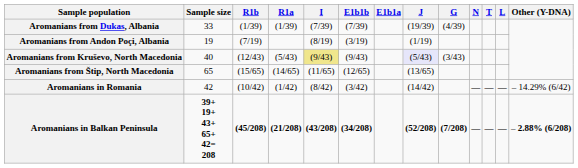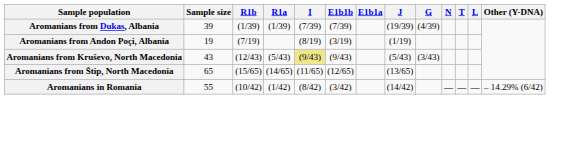 <table class="wikitable sortable" style="text-align:center; font-size: 84%">
 <tr>
 <th>Sample population</th>
 <th>Sample size</th>
 <th><a href='#'>R1b</a></th>
 <th><a href='#'>R1a</a></th>
 <th><a href='#'>I</a></th>
 <th><a href='#'>E1b1b</a></th>
 <th><a href='#'>E1b1a</a></th>
 <th><a href='#'>J</a></th>
 <th><a href='#'>G</a></th>
 <th><a href='#'>N</a></th>
 <th><a href='#'>T</a></th>
 <th><a href='#'>L</a></th>
 <th>Other (Y-DNA)</th>
 </tr>
 <tr>
 <th>Aromanians from <a href='#'>Dukas</a>, Albania</th>
-<td>33</td>
+<td>39</td>
 <td> (1/39)</td>
 <td> (1/39)</td>
 <td> (7/39)</td>
 <td> (7/39)</td>
 <td></td>
 <td> (19/39)</td>
 <td> (4/39)</td>
 <td></td>
 <td></td>
 <td></td>
 </tr>
 <tr>
 <th>Aromanians from Andon Poçi, Albania</th>
 <td>19</td>
 <td> (7/19)</td>
 <td></td>
 <td> (8/19)</td>
 <td> (3/19)</td>
 <td></td>
 <td> (1/19)</td>
 <td></td>
 <td></td>
 <td></td>
 <td></td>
 </tr>
 <tr>
 <th>Aromanians from Kruševo, North Macedonia</th>
-<td>40</td>
+<td>43</td>
 <td> (12/43)</td>
 <td> (5/43)</td>
 <td style="background: khaki;"> (9/43)</td>
 <td> (9/43)</td>
 <td></td>
-<td style="background: lavender;"> (5/43)</td>
+<td> (5/43)</td>
 <td> (3/43)</td>
 <td></td>
 <td></td>
 <td></td>
 </tr>
 <tr>
 <th>Aromanians from Štip, North Macedonia</th>
 <td>65</td>
 <td> (15/65)</td>
 <td> (14/65)</td>
 <td> (11/65)</td>
 <td> (12/65)</td>
 <td></td>
 <td> (13/65)</td>
 <td></td>
 <td></td>
 <td></td>
 <td></td>
 </tr>
 <tr>
 <th>Aromanians in Romania</th>
-<td>42</td>
+<td>55</td>
 <td> (10/42)</td>
 <td> (1/42)</td>
 <td> (8/42)</td>
 <td> (3/42)</td>
 <td></td>
 <td> (14/42)</td>
 <td></td>
 <td>—</td>
 <td>—</td>
 <td>—</td>
 <td>– 14.29% (6/42)</td>
 </tr>
-<tr>
-<th>Aromanians in Balkan Peninsula</th>
-<td><strong>39+<br>19+<br>43+<br>65+<br>42=<br>208</strong></td>
-<td><strong> (45/208)</strong></td>
-<td><strong> (21/208)</strong></td>
-<td><strong> (43/208)</strong></td>
-<td><strong> (34/208)</strong></td>
-<td></td>
-<td><strong> (52/208)</strong></td>
-<td><strong> (7/208)</strong></td>
-<td>—</td>
-<td>—</td>
-<td>—</td>
-<td>– <strong>2.88% (6/208)</strong></td>
-</tr>
 </table>
